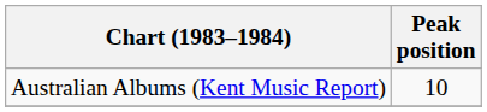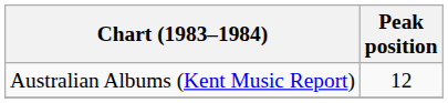 <table class="wikitable sortable">
 <tr>
 <th scope="col">Chart (1983–1984)</th>
 <th scope="col">Peak<br>position</th>
 </tr>
 <tr>
 <td>Australian Albums (<a href='#'>Kent Music Report</a>)</td>
-<td align="center">10</td>
+<td align="center">12</td>
 </tr>
 <tr>
 </tr>
 <tr>
 </tr>
 <tr>
 </tr>
 <tr>
 </tr>
 <tr>
 </tr>
 <tr>
 </tr>
 <tr>
 </tr>
 <tr>
 </tr>
 </table>
